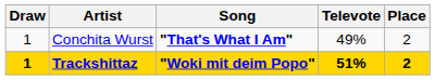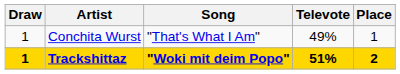 <table class="sortable wikitable" style="margin: 1em auto 1em auto; text-align:center">
 <tr>
 <th>Draw</th>
 <th>Artist</th>
 <th>Song</th>
 <th>Televote</th>
 <th>Place</th>
 </tr>
 <tr>
 <td>1</td>
 <td align="left"><a href='#'>Conchita Wurst</a></td>
-<td align="left"><strong>"<a href='#'>That's What I Am</a>"</strong></td>
+<td align="left">"<a href='#'>That's What I Am</a>"</td>
 <td>49%</td>
-<td>2</td>
+<td>1</td>
 </tr>
 <tr style="font-weight:bold; background:gold;">
 <td>1</td>
 <td align="left"><a href='#'>Trackshittaz</a></td>
 <td align="left">"<a href='#'>Woki mit deim Popo</a>"</td>
 <td>51%</td>
 <td>2</td>
 </tr>
 </table>
